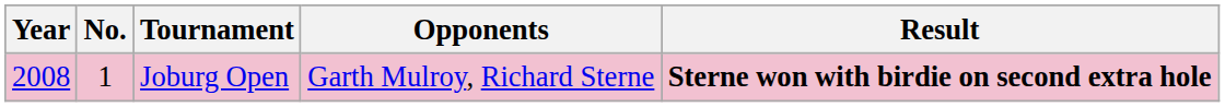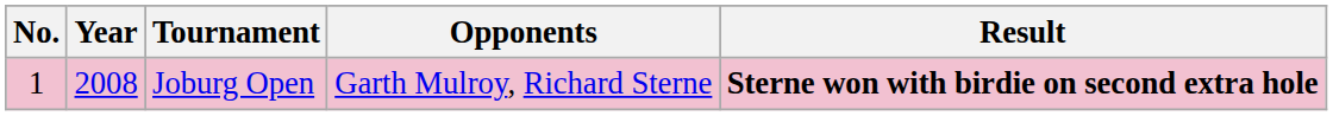 <table class="wikitable" style="font-size:95%;">
 <tr>
+<th>No.</th>
 <th>Year</th>
-<th>No.</th>
 <th>Tournament</th>
 <th>Opponents</th>
 <th>Result</th>
 </tr>
 <tr style="background:#F2C1D1;">
+<td align=center>1</td>
 <td><a href='#'>2008</a></td>
-<td align=center>1</td>
 <td><a href='#'>Joburg Open</a></td>
 <td> <a href='#'>Garth Mulroy</a>,  <a href='#'>Richard Sterne</a></td>
 <td><strong>Sterne won with birdie on second extra hole</strong></td>
 </tr>
 </table>
